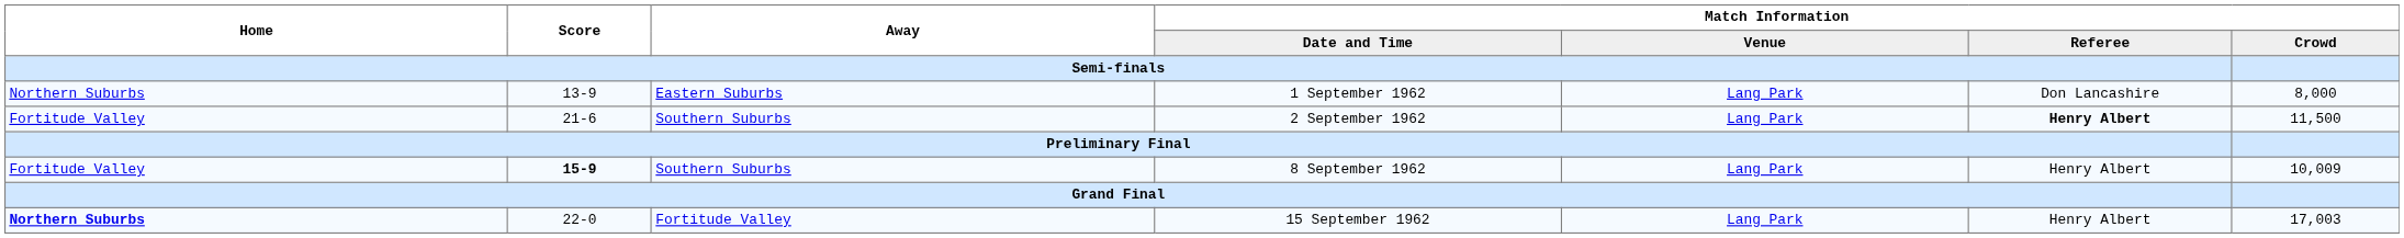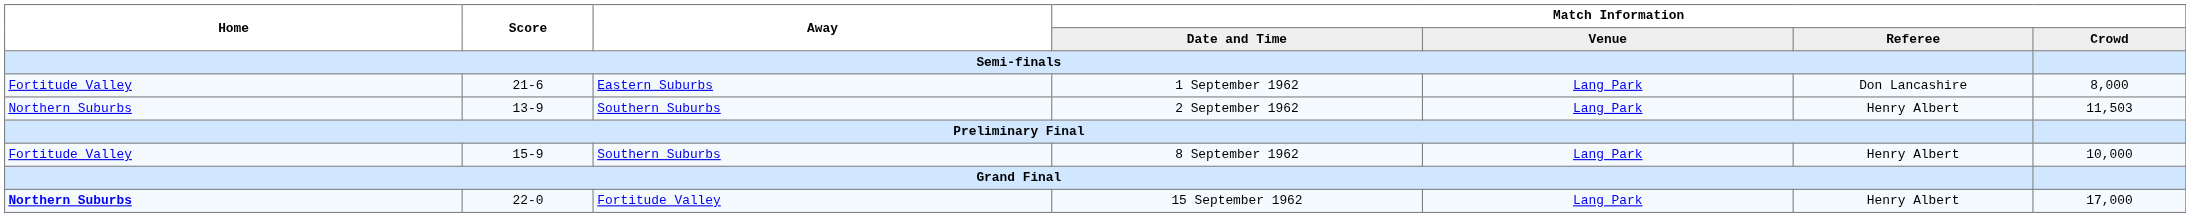 <table width="100%" cellspacing="0" cellpadding="3" border="1" style="border-collapse:collapse; font-size:90%; text-align:center;">
 <tr>
 <th rowspan="2" width="21%">Home</th>
 <th rowspan="2" width="6%">Score</th>
 <th rowspan="2" width="21%">Away</th>
 <th colspan="5">Match Information</th>
 </tr>
 <tr bgcolor="#EFEFEF">
 <th width="17%">Date and Time</th>
 <th width="17%">Venue</th>
 <th width="11%">Referee</th>
 <th>Crowd</th>
 </tr>
 <tr bgcolor="#D0E7FF">
 <td colspan="6"><strong>Semi-finals</strong></td>
 <td></td>
 </tr>
 <tr bgcolor="#F5FAFF">
-<td align="left"> <a href='#'>Northern Suburbs</a></td>
-<td>13-9</td>
+<td align="left"> <a href='#'>Fortitude Valley</a></td>
+<td>21-6</td>
 <td align="left"> <a href='#'>Eastern Suburbs</a></td>
 <td>1 September 1962</td>
 <td><a href='#'>Lang Park</a></td>
 <td>Don Lancashire</td>
 <td>8,000</td>
 </tr>
 <tr bgcolor="#F5FAFF">
-<td align="left"> <a href='#'>Fortitude Valley</a></td>
-<td>21-6</td>
+<td align="left"> <a href='#'>Northern Suburbs</a></td>
+<td>13-9</td>
 <td align="left"> <a href='#'>Southern Suburbs</a></td>
 <td>2 September 1962</td>
 <td><a href='#'>Lang Park</a></td>
-<td><strong>Henry Albert</strong></td>
-<td>11,500</td>
+<td>Henry Albert</td>
+<td>11,503</td>
 </tr>
 <tr bgcolor="#D0E7FF">
 <td colspan="6"><strong>Preliminary Final</strong></td>
 <td></td>
 </tr>
 <tr bgcolor="#F5FAFF">
 <td align="left"> <a href='#'>Fortitude Valley</a></td>
-<td><strong>15-9</strong></td>
+<td>15-9</td>
 <td align="left"> <a href='#'>Southern Suburbs</a></td>
 <td>8 September 1962</td>
 <td><a href='#'>Lang Park</a></td>
 <td>Henry Albert</td>
-<td>10,009</td>
+<td>10,000</td>
 </tr>
 <tr bgcolor="#D0E7FF">
 <td colspan="6"><strong>Grand Final</strong></td>
 <td></td>
 </tr>
 <tr bgcolor="#F5FAFF">
 <td align="left"><strong> <a href='#'>Northern Suburbs</a></strong></td>
 <td>22-0</td>
 <td align="left"> <a href='#'>Fortitude Valley</a></td>
 <td>15 September 1962</td>
 <td><a href='#'>Lang Park</a></td>
 <td>Henry Albert</td>
-<td>17,003</td>
+<td>17,000</td>
 </tr>
 </table>
